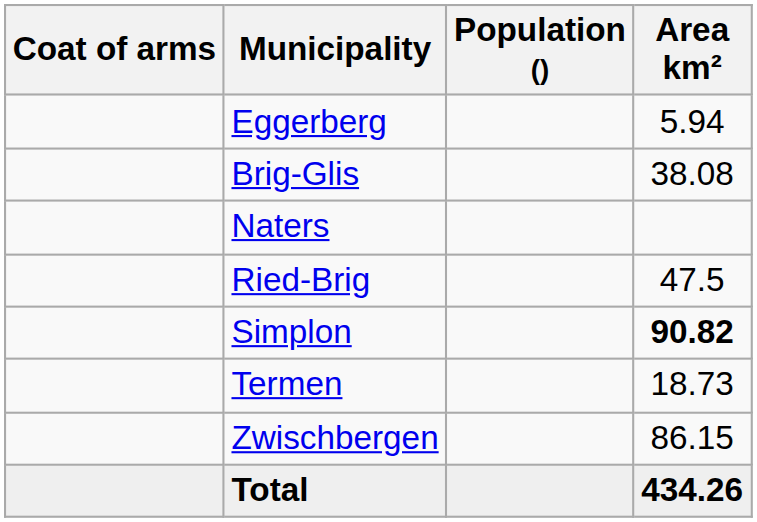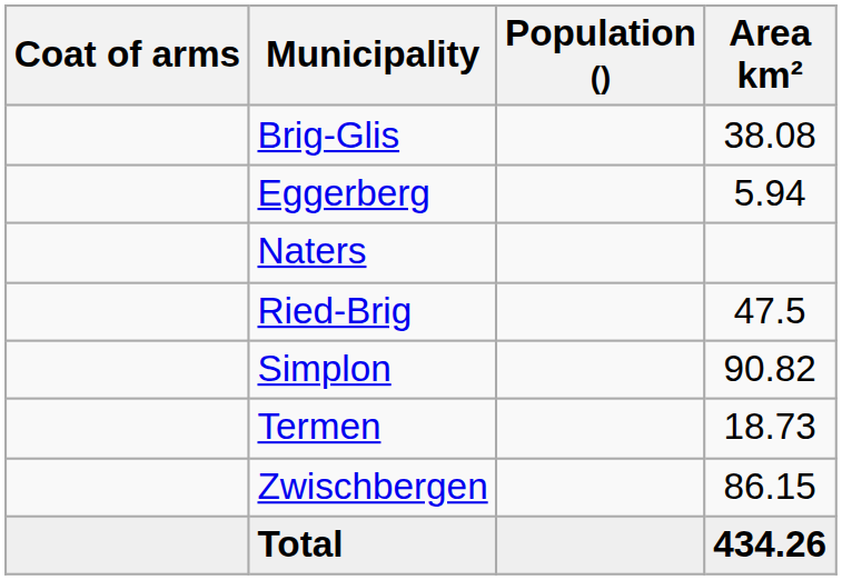 <table class="wikitable">
 <tr>
 <th>Coat of arms</th>
 <th>Municipality</th>
 <th>Population<br><small>()</small></th>
 <th>Area <br>km²</th>
 </tr>
 <tr>
 <td></td>
+<td><a href='#'>Brig-Glis</a></td>
+<td align="center"></td>
+<td align="center">38.08</td>
+</tr>
+<tr>
+<td></td>
 <td><a href='#'>Eggerberg</a></td>
 <td align="center"></td>
 <td align="center">5.94</td>
-</tr>
-<tr>
-<td></td>
-<td><a href='#'>Brig-Glis</a></td>
-<td align="center"></td>
-<td align="center">38.08</td>
 </tr>
 <tr>
 <td></td>
 <td><a href='#'>Naters</a></td>
 <td align="center"></td>
 <td align="center"></td>
 </tr>
 <tr>
 <td></td>
 <td><a href='#'>Ried-Brig</a></td>
 <td align="center"></td>
 <td align="center">47.5</td>
 </tr>
 <tr>
 <td></td>
 <td><a href='#'>Simplon</a></td>
 <td align="center"></td>
-<td align="center"><strong>90.82</strong></td>
+<td align="center">90.82</td>
 </tr>
 <tr>
 <td></td>
 <td><a href='#'>Termen</a></td>
 <td align="center"></td>
 <td align="center">18.73</td>
 </tr>
 <tr>
 <td></td>
 <td><a href='#'>Zwischbergen</a></td>
 <td align="center"></td>
 <td align="center">86.15</td>
 </tr>
 <tr>
 <td bgcolor="#EFEFEF"></td>
 <td bgcolor="#EFEFEF"><strong>Total</strong></td>
 <td bgcolor="#EFEFEF" align="center"></td>
 <td bgcolor="#EFEFEF" align="center"><strong>434.26</strong></td>
 </tr>
 </table>
